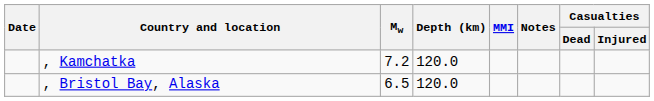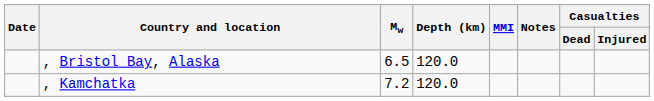 <table class="wikitable sortable sort-under" style="border:1px black; margin-left:1em;">
 <tr>
 <th rowspan="2"><small>Date</small></th>
 <th rowspan="2" style="width: 310px"><small>Country and location</small></th>
 <th rowspan="2"><small>M<sub>w</sub></small></th>
 <th rowspan="2"><small>Depth (km)</small></th>
 <th rowspan="2"><small><a href='#'>MMI</a></small></th>
 <th rowspan="2" class="unsortable"><small>Notes</small></th>
 <th colspan="2"><small>Casualties</small></th>
 </tr>
 <tr>
 <th><small>Dead</small></th>
 <th><small>Injured</small></th>
 </tr>
 <tr>
 <td></td>
+<td>, <a href='#'>Bristol Bay</a>, <a href='#'>Alaska</a></td>
+<td>6.5</td>
+<td>120.0</td>
+<td></td>
+<td></td>
+<td></td>
+<td></td>
+</tr>
+<tr>
+<td></td>
 <td>, <a href='#'>Kamchatka</a></td>
 <td>7.2</td>
 <td>120.0</td>
 <td></td>
 <td></td>
 <td></td>
 <td></td>
 </tr>
-<tr>
-<td></td>
-<td>, <a href='#'>Bristol Bay</a>, <a href='#'>Alaska</a></td>
-<td>6.5</td>
-<td>120.0</td>
-<td></td>
-<td></td>
-<td></td>
-<td></td>
-</tr>
 </table>
